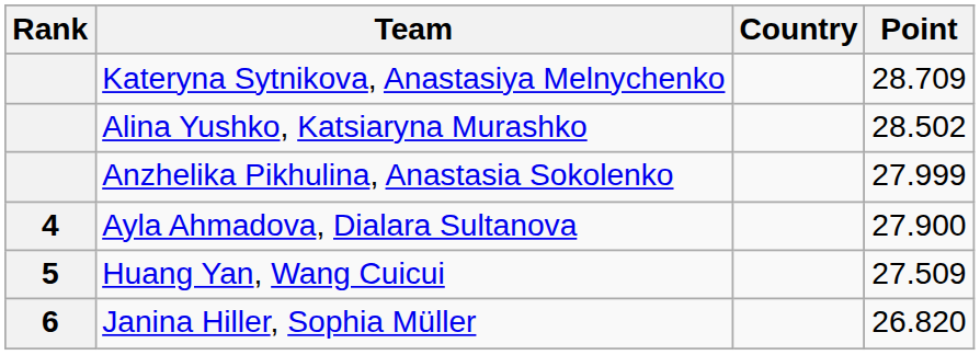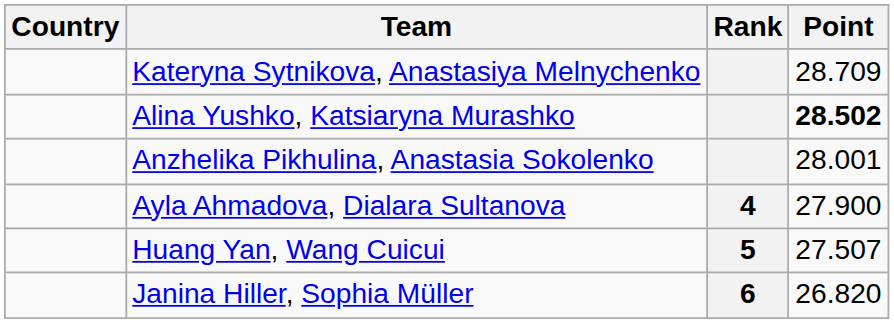 <table class="wikitable sortable">
 <tr>
+<th>Country</th>
+<th>Team</th>
 <th>Rank</th>
-<th>Team</th>
-<th>Country</th>
 <th>Point</th>
 </tr>
 <tr>
+<td></td>
+<td><a href='#'>Kateryna Sytnikova</a>, <a href='#'>Anastasiya Melnychenko</a></td>
 <th></th>
-<td><a href='#'>Kateryna Sytnikova</a>, <a href='#'>Anastasiya Melnychenko</a></td>
-<td></td>
 <td>28.709</td>
 </tr>
 <tr>
+<td></td>
+<td><a href='#'>Alina Yushko</a>, <a href='#'>Katsiaryna Murashko</a></td>
 <th></th>
-<td><a href='#'>Alina Yushko</a>, <a href='#'>Katsiaryna Murashko</a></td>
-<td></td>
-<td>28.502</td>
+<td><strong>28.502</strong></td>
 </tr>
 <tr>
+<td></td>
+<td><a href='#'>Anzhelika Pikhulina</a>, <a href='#'>Anastasia Sokolenko</a></td>
 <th></th>
-<td><a href='#'>Anzhelika Pikhulina</a>, <a href='#'>Anastasia Sokolenko</a></td>
-<td></td>
-<td>27.999</td>
+<td>28.001</td>
 </tr>
 <tr>
+<td></td>
+<td><a href='#'>Ayla Ahmadova</a>, <a href='#'>Dialara Sultanova</a></td>
 <th>4</th>
-<td><a href='#'>Ayla Ahmadova</a>, <a href='#'>Dialara Sultanova</a></td>
-<td></td>
 <td>27.900</td>
 </tr>
 <tr>
+<td></td>
+<td><a href='#'>Huang Yan</a>, <a href='#'>Wang Cuicui</a></td>
 <th>5</th>
-<td><a href='#'>Huang Yan</a>, <a href='#'>Wang Cuicui</a></td>
-<td></td>
-<td>27.509</td>
+<td>27.507</td>
 </tr>
 <tr>
+<td></td>
+<td><a href='#'>Janina Hiller</a>, <a href='#'>Sophia Müller</a></td>
 <th>6</th>
-<td><a href='#'>Janina Hiller</a>, <a href='#'>Sophia Müller</a></td>
-<td></td>
 <td>26.820</td>
 </tr>
 </table>
